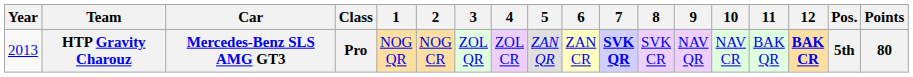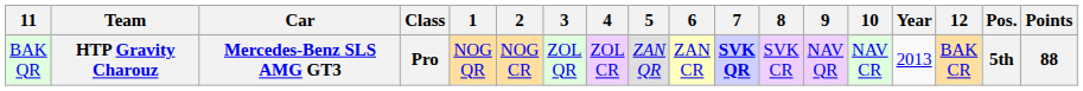 <table class="wikitable" style="text-align:center; font-size:90%;">
 <tr>
-<th>Year</th>
+<th>11</th>
 <th>Team</th>
 <th>Car</th>
 <th>Class</th>
 <th>1</th>
 <th>2</th>
 <th>3</th>
 <th>4</th>
 <th>5</th>
 <th>6</th>
 <th>7</th>
 <th>8</th>
 <th>9</th>
 <th>10</th>
-<th>11</th>
+<th>Year</th>
 <th>12</th>
 <th>Pos.</th>
 <th>Points</th>
 </tr>
 <tr>
-<td><a href='#'>2013</a></td>
+<td style="background:#DFFFDF;"><a href='#'>BAK<br>QR</a><br></td>
 <th>HTP <a href='#'>Gravity Charouz</a></th>
 <th><a href='#'>Mercedes-Benz SLS AMG</a> GT3</th>
 <th>Pro</th>
 <td style="background:#FFDF9F;"><a href='#'>NOG<br>QR</a><br></td>
 <td style="background:#FFDF9F;"><a href='#'>NOG<br>CR</a><br></td>
 <td style="background:#DFFFDF;"><a href='#'>ZOL<br>QR</a><br></td>
 <td style="background:#EFCFFF;"><a href='#'>ZOL<br>CR</a><br></td>
 <td style="background:#DFDFDF;"><em><a href='#'>ZAN<br>QR</a></em><br></td>
 <td style="background:#FFFFBF;"><a href='#'>ZAN<br>CR</a><br></td>
 <td style="background:#CFCFFF;"><strong><a href='#'>SVK<br>QR</a><br></strong></td>
 <td style="background:#EFCFFF;"><a href='#'>SVK<br>CR</a><br></td>
 <td style="background:#EFCFFF;"><a href='#'>NAV<br>QR</a><br></td>
 <td style="background:#DFFFDF;"><a href='#'>NAV<br>CR</a><br></td>
-<td style="background:#DFFFDF;"><a href='#'>BAK<br>QR</a><br></td>
-<td style="background:#FFDF9F;"><strong><a href='#'>BAK<br>CR</a><br></strong></td>
+<td><a href='#'>2013</a></td>
+<td style="background:#FFDF9F;"><a href='#'>BAK<br>CR</a><br></td>
 <th>5th</th>
-<th>80</th>
+<th>88</th>
 </tr>
 </table>
